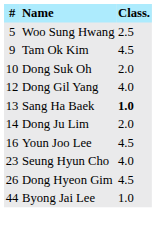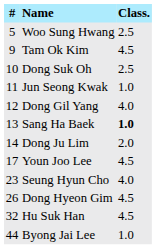 <table border=0 cellpadding=2 cellspacing=0  |- bgcolor=#EAEAEB style="text-align:center; font-size:90%;">
 <tr bgcolor=#ADEBFD>
 <th>#</th>
 <th align=left>Name</th>
 <th align=left>Class.</th>
 </tr>
 <tr>
 <td>5</td>
 <td align=left>Woo Sung Hwang</td>
 <td align=left>2.5</td>
 </tr>
 <tr>
 <td>9</td>
 <td align=left>Tam Ok Kim</td>
 <td align=left>4.5</td>
 </tr>
 <tr>
 <td>10</td>
 <td align=left>Dong Suk Oh</td>
-<td align=left>2.0</td>
+<td align=left>2.5</td>
+</tr>
+<tr>
+<td>11</td>
+<td align=left>Jun Seong Kwak</td>
+<td align=left>1.0</td>
 </tr>
 <tr>
 <td>12</td>
 <td align=left>Dong Gil Yang</td>
 <td align=left>4.0</td>
 </tr>
 <tr>
 <td>13</td>
 <td align=left>Sang Ha Baek</td>
 <td align=left><strong>1.0</strong></td>
 </tr>
 <tr>
 <td>14</td>
 <td align=left>Dong Ju Lim</td>
 <td align=left>2.0</td>
 </tr>
 <tr>
-<td>16</td>
+<td>17</td>
 <td align=left>Youn Joo Lee</td>
 <td align=left>4.5</td>
 </tr>
 <tr>
 <td>23</td>
 <td align=left>Seung Hyun Cho</td>
 <td align=left>4.0</td>
 </tr>
 <tr>
 <td>26</td>
 <td align=left>Dong Hyeon Gim</td>
 <td align=left>4.5</td>
 </tr>
 <tr>
+<td>32</td>
+<td align=left>Hu Suk Han</td>
+<td align=left>4.5</td>
+</tr>
+<tr>
 <td>44</td>
 <td align=left>Byong Jai Lee</td>
 <td align=left>1.0</td>
 </tr>
 </table>
